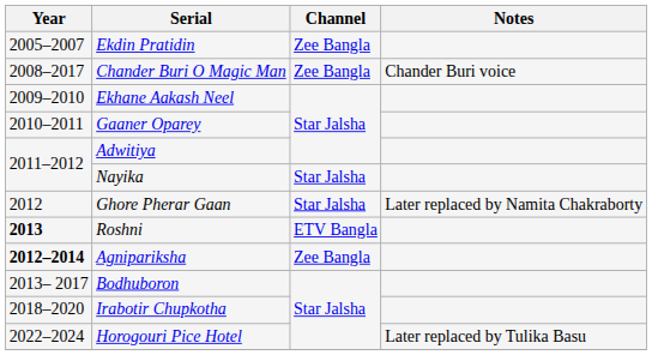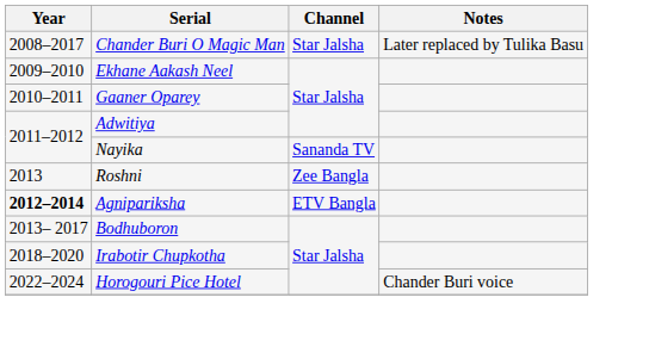 <table class="wikitable sortable" style="background:#F5F5F5;">
 <tr>
 <th>Year</th>
 <th>Serial</th>
 <th>Channel</th>
 <th>Notes</th>
 </tr>
 <tr>
-<td>2005–2007</td>
-<td><em><a href='#'>Ekdin Pratidin</a></em></td>
-<td><a href='#'>Zee Bangla</a></td>
-<td></td>
-</tr>
-<tr>
 <td>2008–2017</td>
 <td><em><a href='#'>Chander Buri O Magic Man</a></em></td>
-<td><a href='#'>Zee Bangla</a></td>
-<td>Chander Buri voice</td>
+<td><a href='#'>Star Jalsha</a></td>
+<td>Later replaced by Tulika Basu</td>
 </tr>
 <tr>
 <td>2009–2010</td>
 <td><em><a href='#'>Ekhane Aakash Neel</a></em></td>
 <td rowspan="3"><a href='#'>Star Jalsha</a></td>
 <td></td>
 </tr>
 <tr>
 <td>2010–2011</td>
 <td><em><a href='#'>Gaaner Oparey</a></em></td>
 <td></td>
 </tr>
 <tr>
 <td rowspan="2">2011–2012</td>
 <td><em><a href='#'>Adwitiya</a></em></td>
 <td></td>
 </tr>
 <tr>
 <td><em>Nayika</em></td>
-<td><a href='#'>Star Jalsha</a></td>
+<td><a href='#'>Sananda TV</a></td>
 <td></td>
 </tr>
 <tr>
-<td>2012</td>
-<td><em>Ghore Pherar Gaan</em></td>
-<td><a href='#'>Star Jalsha</a></td>
-<td>Later replaced by Namita Chakraborty</td>
-</tr>
-<tr>
-<td><strong>2013</strong></td>
+<td>2013</td>
 <td><em>Roshni</em></td>
-<td><a href='#'>ETV Bangla</a></td>
+<td><a href='#'>Zee Bangla</a></td>
 <td></td>
 </tr>
 <tr>
 <td><strong>2012–2014</strong></td>
 <td><em><a href='#'>Agnipariksha</a></em></td>
-<td><a href='#'>Zee Bangla</a></td>
+<td><a href='#'>ETV Bangla</a></td>
 <td></td>
 </tr>
 <tr>
 <td>2013– 2017</td>
 <td><em><a href='#'>Bodhuboron</a></em></td>
 <td rowspan="3"><a href='#'>Star Jalsha</a></td>
 <td></td>
 </tr>
 <tr>
 <td>2018–2020</td>
 <td><em><a href='#'>Irabotir Chupkotha</a></em></td>
 <td></td>
 </tr>
 <tr>
 <td>2022–2024</td>
 <td><em><a href='#'>Horogouri Pice Hotel</a></em></td>
-<td>Later replaced by Tulika Basu</td>
+<td>Chander Buri voice</td>
 </tr>
 <tr>
 </tr>
 </table>
